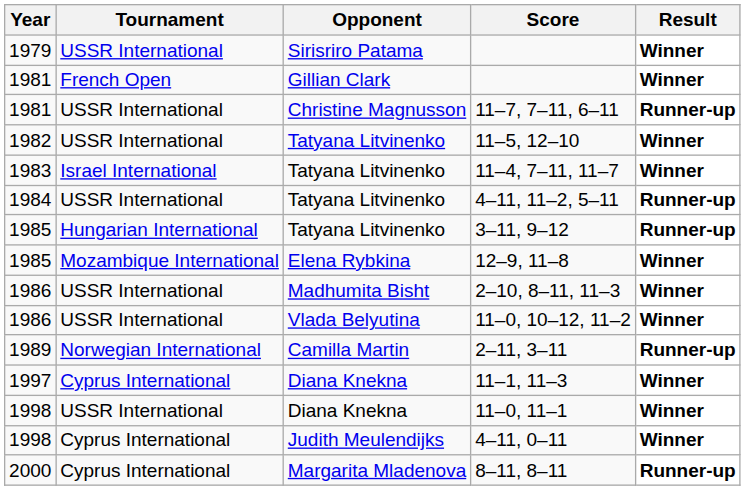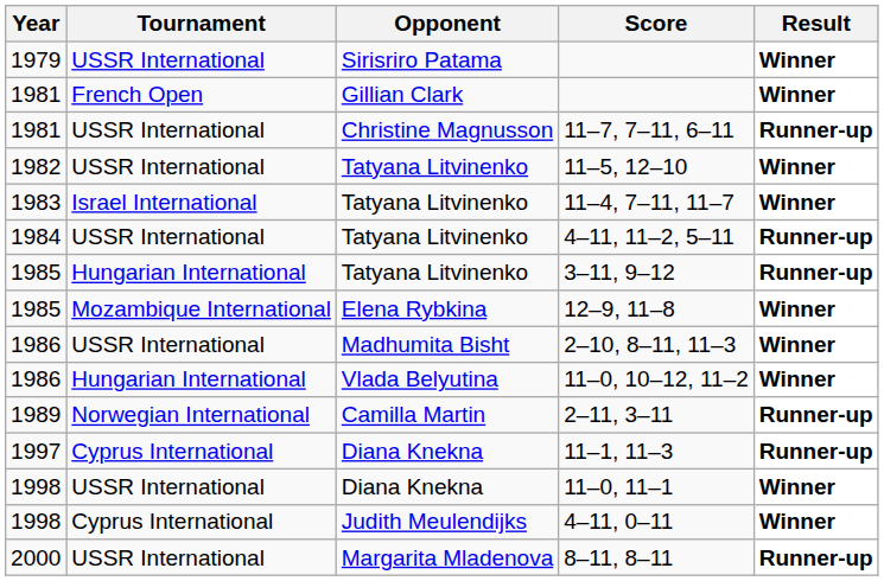 <table class="sortable wikitable" style="font-size:90%;">
 <tr>
 <th>Year</th>
 <th>Tournament</th>
 <th>Opponent</th>
 <th>Score</th>
 <th>Result</th>
 </tr>
 <tr>
 <td align="center">1979</td>
 <td align="left"><a href='#'>USSR International</a></td>
 <td align="left"> <a href='#'>Sirisriro Patama</a></td>
 <td align="left"></td>
 <td style="text-align:left; background:white"> <strong>Winner</strong></td>
 </tr>
 <tr>
 <td align="center">1981</td>
 <td align="left"><a href='#'>French Open</a></td>
 <td align="left"> <a href='#'>Gillian Clark</a></td>
 <td align="left"></td>
 <td style="text-align:left; background:white"> <strong>Winner</strong></td>
 </tr>
 <tr>
 <td align="center">1981</td>
 <td align="left">USSR International</td>
 <td align="left"> <a href='#'>Christine Magnusson</a></td>
 <td align="left">11–7, 7–11, 6–11</td>
 <td style="text-align:left; background:white"> <strong>Runner-up</strong></td>
 </tr>
 <tr>
 <td align="center">1982</td>
 <td align="left">USSR International</td>
 <td align="left"> <a href='#'>Tatyana Litvinenko</a></td>
 <td align="left">11–5, 12–10</td>
 <td style="text-align:left; background:white"> <strong>Winner</strong></td>
 </tr>
 <tr>
 <td align="center">1983</td>
 <td align="left"><a href='#'>Israel International</a></td>
 <td align="left"> Tatyana Litvinenko</td>
 <td align="left">11–4, 7–11, 11–7</td>
 <td style="text-align:left; background:white"> <strong>Winner</strong></td>
 </tr>
 <tr>
 <td align="center">1984</td>
 <td align="left">USSR International</td>
 <td align="left"> Tatyana Litvinenko</td>
 <td align="left">4–11, 11–2, 5–11</td>
 <td style="text-align:left; background:white"> <strong>Runner-up</strong></td>
 </tr>
 <tr>
 <td align="center">1985</td>
 <td align="left"><a href='#'>Hungarian International</a></td>
 <td align="left"> Tatyana Litvinenko</td>
 <td align="left">3–11, 9–12</td>
 <td style="text-align:left; background:white"> <strong>Runner-up</strong></td>
 </tr>
 <tr>
 <td align="center">1985</td>
 <td align="left"><a href='#'>Mozambique International</a></td>
 <td align="left"> <a href='#'>Elena Rybkina</a></td>
 <td align="left">12–9, 11–8</td>
 <td style="text-align:left; background:white"> <strong>Winner</strong></td>
 </tr>
 <tr>
 <td align="center">1986</td>
 <td align="left">USSR International</td>
 <td align="left"> <a href='#'>Madhumita Bisht</a></td>
 <td align="left">2–10, 8–11, 11–3</td>
 <td style="text-align:left; background:white"> <strong>Winner</strong></td>
 </tr>
 <tr>
 <td align="center">1986</td>
-<td align="left">USSR International</td>
+<td align="left"><a href='#'>Hungarian International</a></td>
 <td align="left"> <a href='#'>Vlada Belyutina</a></td>
 <td align="left">11–0, 10–12, 11–2</td>
 <td style="text-align:left; background:white"> <strong>Winner</strong></td>
 </tr>
 <tr>
 <td align="center">1989</td>
 <td align="left"><a href='#'>Norwegian International</a></td>
 <td align="left"> <a href='#'>Camilla Martin</a></td>
 <td align="left">2–11, 3–11</td>
 <td style="text-align:left; background:white"> <strong>Runner-up</strong></td>
 </tr>
 <tr>
 <td align="center">1997</td>
 <td align="left"><a href='#'>Cyprus International</a></td>
 <td align="left"> <a href='#'>Diana Knekna</a></td>
 <td align="left">11–1, 11–3</td>
-<td style="text-align:left; background:white"> <strong>Winner</strong></td>
+<td style="text-align:left; background:white"> <strong>Runner-up</strong></td>
 </tr>
 <tr>
 <td align="center">1998</td>
 <td align="left">USSR International</td>
 <td align="left"> Diana Knekna</td>
 <td align="left">11–0, 11–1</td>
 <td style="text-align:left; background:white"> <strong>Winner</strong></td>
 </tr>
 <tr>
 <td align="center">1998</td>
 <td align="left">Cyprus International</td>
 <td align="left"> <a href='#'>Judith Meulendijks</a></td>
 <td align="left">4–11, 0–11</td>
 <td style="text-align:left; background:white"> <strong>Winner</strong></td>
 </tr>
 <tr>
 <td align="center">2000</td>
-<td align="left">Cyprus International</td>
+<td align="left">USSR International</td>
 <td align="left"> <a href='#'>Margarita Mladenova</a></td>
 <td align="left">8–11, 8–11</td>
 <td style="text-align:left; background:white"> <strong>Runner-up</strong></td>
 </tr>
 </table>
